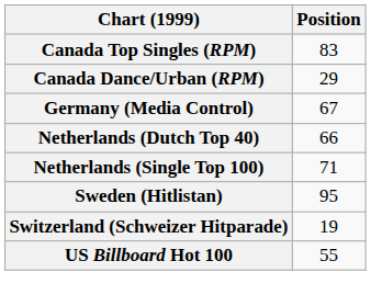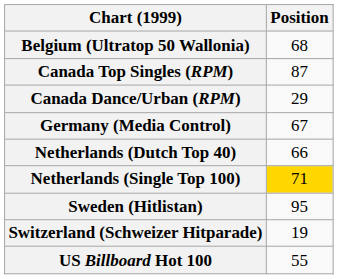 <table class="wikitable sortable plainrowheaders" style="text-align:center">
 <tr>
 <th scope="col">Chart (1999)</th>
 <th scope="col">Position</th>
 </tr>
 <tr>
+<th scope="row">Belgium (Ultratop 50 Wallonia)</th>
+<td>68</td>
+</tr>
+<tr>
 <th scope="row">Canada Top Singles (<em>RPM</em>)</th>
-<td>83</td>
+<td>87</td>
 </tr>
 <tr>
 <th scope="row">Canada Dance/Urban (<em>RPM</em>)</th>
 <td>29</td>
 </tr>
 <tr>
 <th scope="row">Germany (Media Control)</th>
 <td>67</td>
 </tr>
 <tr>
 <th scope="row">Netherlands (Dutch Top 40)</th>
 <td>66</td>
 </tr>
 <tr>
 <th scope="row">Netherlands (Single Top 100)</th>
-<td>71</td>
+<td style="background: gold;">71</td>
 </tr>
 <tr>
 <th scope="row">Sweden (Hitlistan)</th>
 <td>95</td>
 </tr>
 <tr>
 <th scope="row">Switzerland (Schweizer Hitparade)</th>
 <td>19</td>
 </tr>
 <tr>
 <th scope="row">US <em>Billboard</em> Hot 100</th>
 <td>55</td>
 </tr>
 </table>
